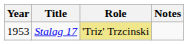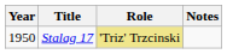 <table class="wikitable">
 <tr>
 <th>Year</th>
 <th>Title</th>
 <th>Role</th>
 <th>Notes</th>
 </tr>
 <tr>
-<td>1953</td>
+<td>1950</td>
 <td><em><a href='#'>Stalag 17</a></em></td>
 <td style="background: khaki;">'Triz' Trzcinski</td>
 <td></td>
 </tr>
 </table>
